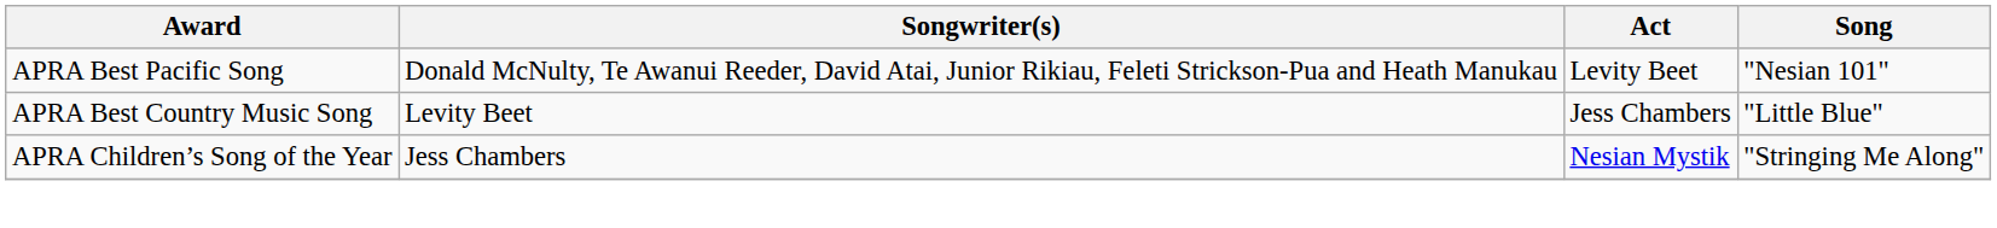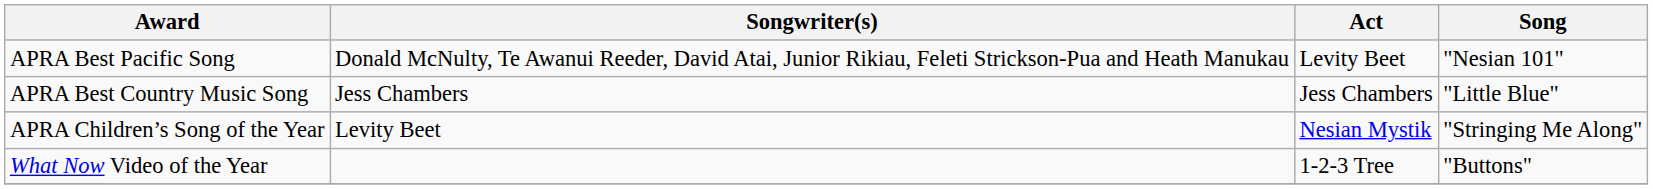 <table class="wikitable">
 <tr>
 <th>Award</th>
 <th>Songwriter(s)</th>
 <th>Act</th>
 <th>Song</th>
 </tr>
 <tr>
 <td>APRA Best Pacific Song</td>
 <td>Donald McNulty, Te Awanui Reeder, David Atai, Junior Rikiau, Feleti Strickson-Pua and Heath Manukau</td>
 <td>Levity Beet</td>
 <td>"Nesian 101"</td>
 </tr>
 <tr>
 <td>APRA Best Country Music Song</td>
-<td>Levity Beet</td>
+<td>Jess Chambers</td>
 <td>Jess Chambers</td>
 <td>"Little Blue"</td>
 </tr>
 <tr>
 <td>APRA Children’s Song of the Year</td>
-<td>Jess Chambers</td>
+<td>Levity Beet</td>
 <td><a href='#'>Nesian Mystik</a></td>
 <td>"Stringing Me Along"</td>
 </tr>
 <tr>
+<td><em><a href='#'>What Now</a></em> Video of the Year</td>
+<td></td>
+<td>1-2-3 Tree</td>
+<td>"Buttons"</td>
+</tr>
+<tr>
 </tr>
 </table>
